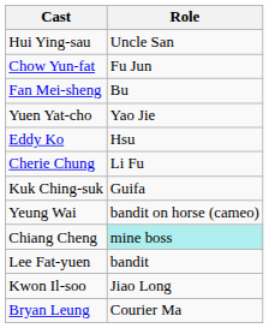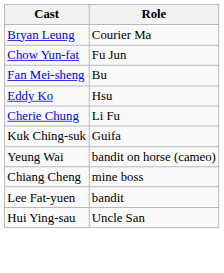 <table class="wikitable">
 <tr>
 <th>Cast</th>
 <th>Role</th>
 </tr>
 <tr>
-<td>Hui Ying-sau</td>
-<td>Uncle San</td>
+<td><a href='#'>Bryan Leung</a></td>
+<td>Courier Ma</td>
 </tr>
 <tr>
 <td><a href='#'>Chow Yun-fat</a></td>
 <td>Fu Jun</td>
 </tr>
 <tr>
 <td><a href='#'>Fan Mei-sheng</a></td>
 <td>Bu</td>
-</tr>
-<tr>
-<td>Yuen Yat-cho</td>
-<td>Yao Jie</td>
 </tr>
 <tr>
 <td><a href='#'>Eddy Ko</a></td>
 <td>Hsu</td>
 </tr>
 <tr>
 <td><a href='#'>Cherie Chung</a></td>
 <td>Li Fu</td>
 </tr>
 <tr>
 <td>Kuk Ching-suk</td>
 <td>Guifa</td>
 </tr>
 <tr>
 <td>Yeung Wai</td>
 <td>bandit on horse (cameo)</td>
 </tr>
 <tr>
 <td>Chiang Cheng</td>
-<td style="background: paleturquoise;">mine boss</td>
+<td>mine boss</td>
 </tr>
 <tr>
 <td>Lee Fat-yuen</td>
 <td>bandit</td>
 </tr>
 <tr>
-<td>Kwon Il-soo</td>
-<td>Jiao Long</td>
-</tr>
-<tr>
-<td><a href='#'>Bryan Leung</a></td>
-<td>Courier Ma</td>
+<td>Hui Ying-sau</td>
+<td>Uncle San</td>
 </tr>
 </table>
